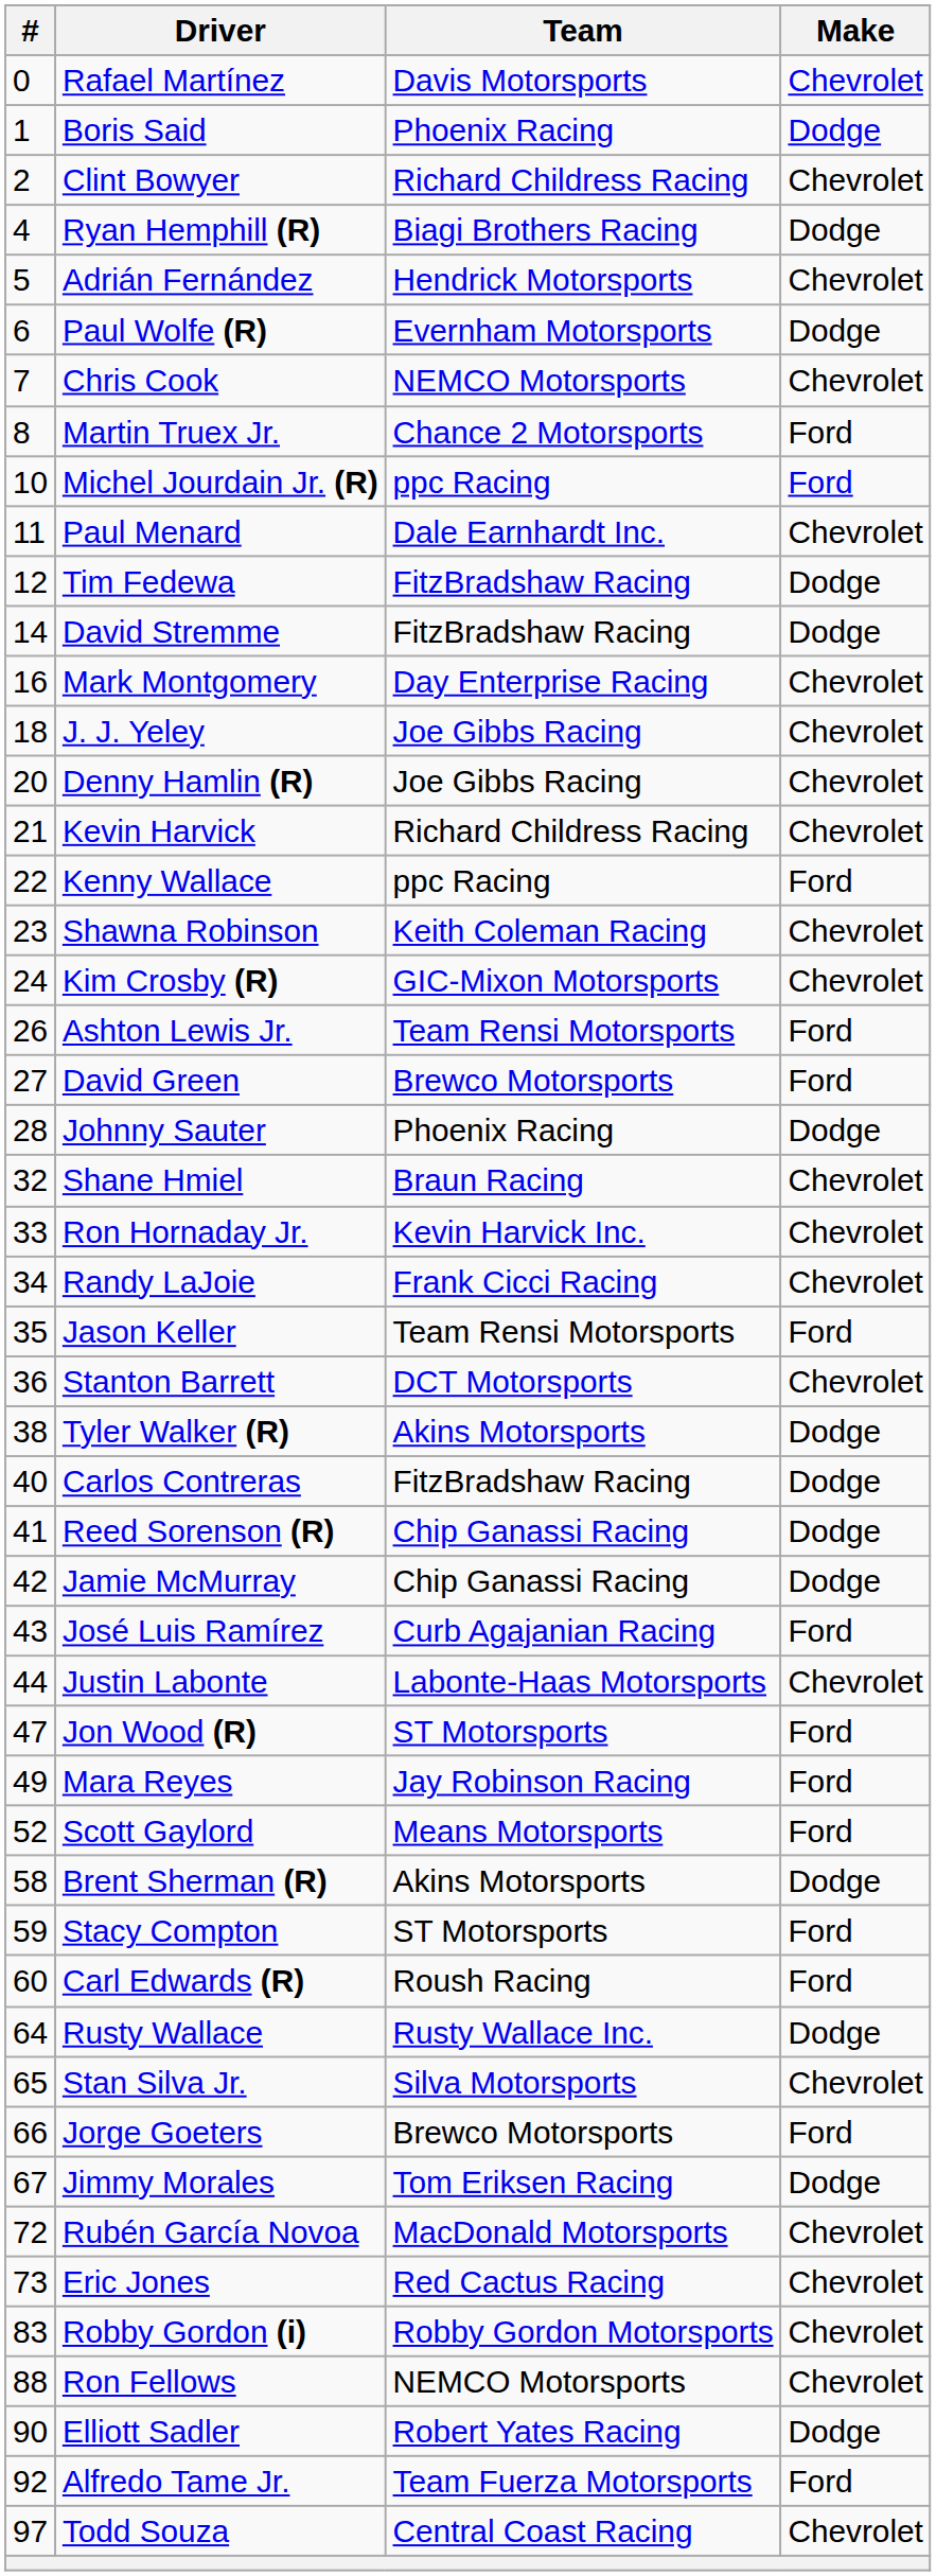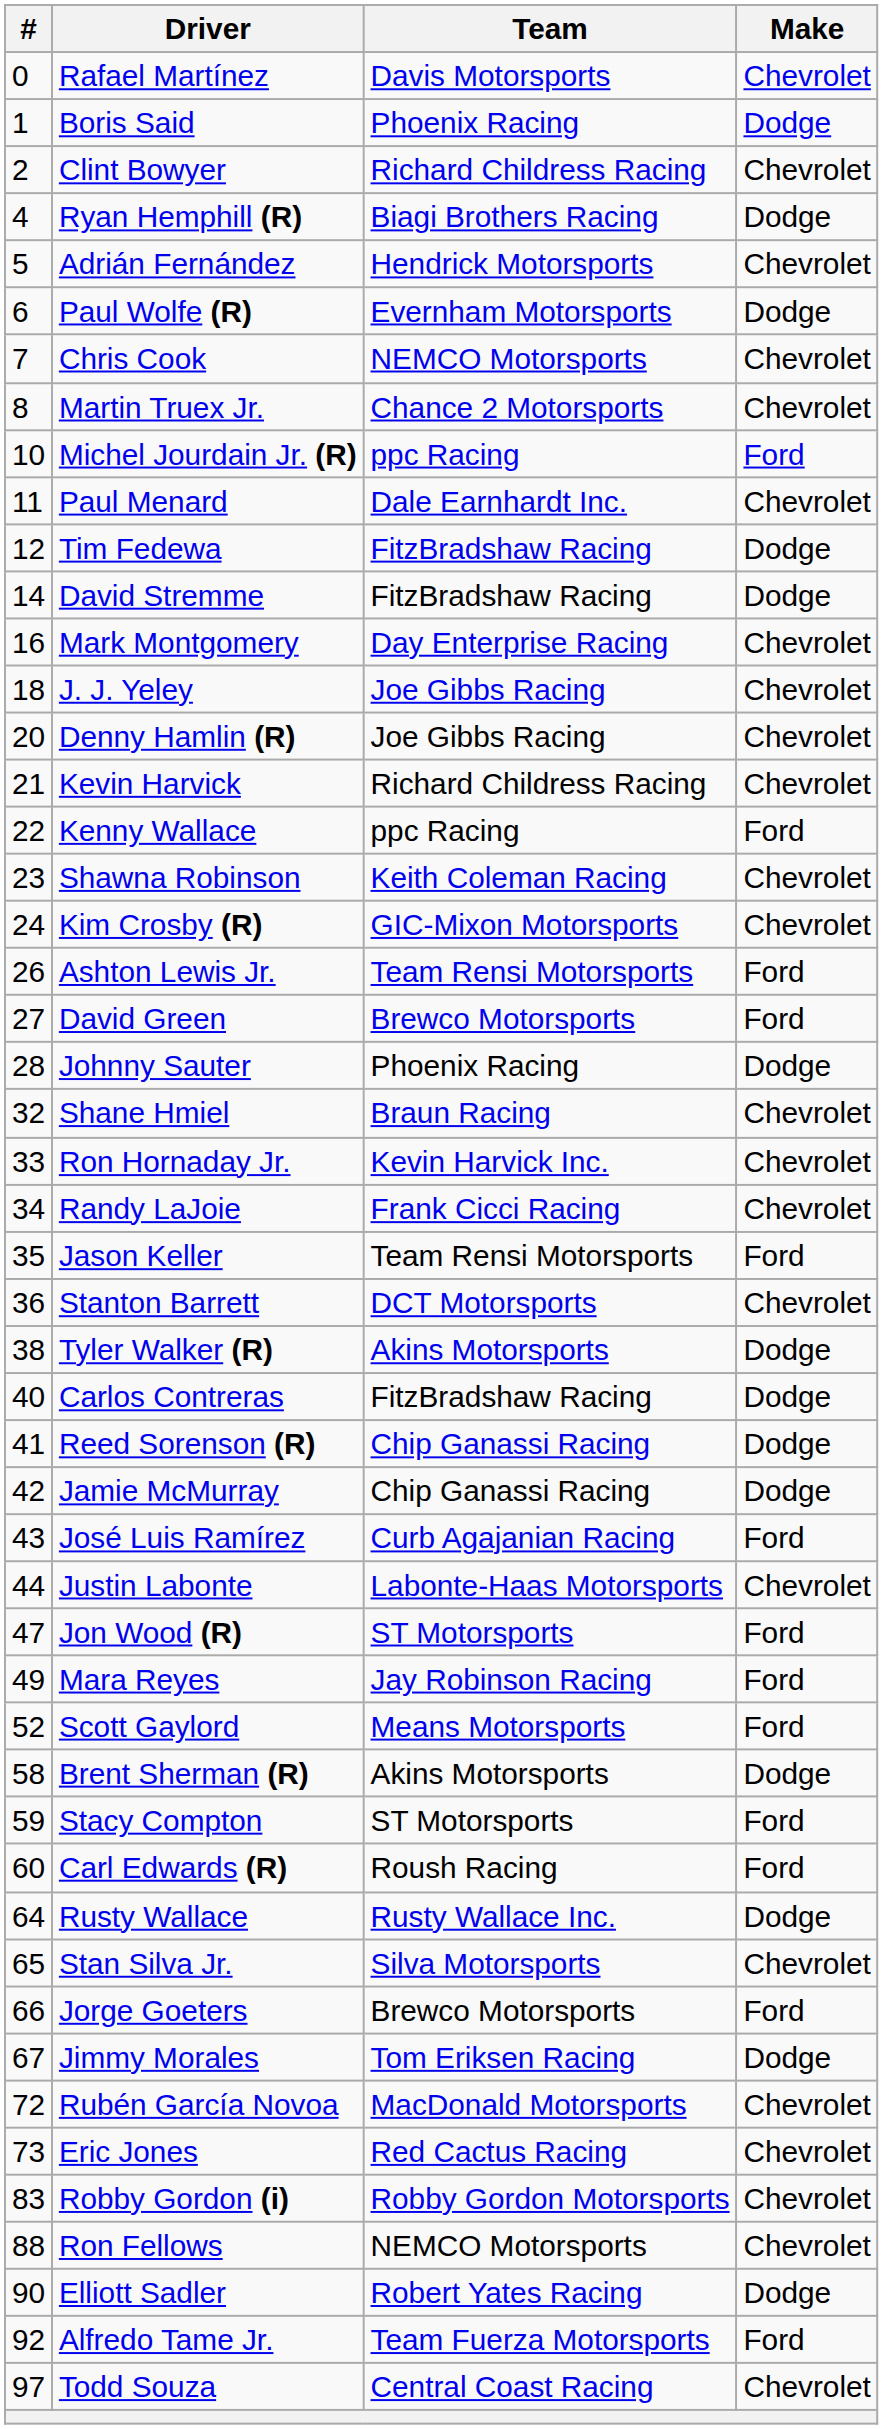 <table class="wikitable" style="font-size:95%">
 <tr>
 <th>#</th>
 <th>Driver</th>
 <th>Team</th>
 <th>Make</th>
 </tr>
 <tr>
 <td>0</td>
 <td><a href='#'>Rafael Martínez</a></td>
 <td><a href='#'>Davis Motorsports</a></td>
 <td><a href='#'>Chevrolet</a></td>
 </tr>
 <tr>
 <td>1</td>
 <td><a href='#'>Boris Said</a></td>
 <td><a href='#'>Phoenix Racing</a></td>
 <td><a href='#'>Dodge</a></td>
 </tr>
 <tr>
 <td>2</td>
 <td><a href='#'>Clint Bowyer</a></td>
 <td><a href='#'>Richard Childress Racing</a></td>
 <td>Chevrolet</td>
 </tr>
 <tr>
 <td>4</td>
 <td><a href='#'>Ryan Hemphill</a> <strong>(R)</strong></td>
 <td><a href='#'>Biagi Brothers Racing</a></td>
 <td>Dodge</td>
 </tr>
 <tr>
 <td>5</td>
 <td><a href='#'>Adrián Fernández</a></td>
 <td><a href='#'>Hendrick Motorsports</a></td>
 <td>Chevrolet</td>
 </tr>
 <tr>
 <td>6</td>
 <td><a href='#'>Paul Wolfe</a> <strong>(R)</strong></td>
 <td><a href='#'>Evernham Motorsports</a></td>
 <td>Dodge</td>
 </tr>
 <tr>
 <td>7</td>
 <td><a href='#'>Chris Cook</a></td>
 <td><a href='#'>NEMCO Motorsports</a></td>
 <td>Chevrolet</td>
 </tr>
 <tr>
 <td>8</td>
 <td><a href='#'>Martin Truex Jr.</a></td>
 <td><a href='#'>Chance 2 Motorsports</a></td>
-<td>Ford</td>
+<td>Chevrolet</td>
 </tr>
 <tr>
 <td>10</td>
 <td><a href='#'>Michel Jourdain Jr.</a> <strong>(R)</strong></td>
 <td><a href='#'>ppc Racing</a></td>
 <td><a href='#'>Ford</a></td>
 </tr>
 <tr>
 <td>11</td>
 <td><a href='#'>Paul Menard</a></td>
 <td><a href='#'>Dale Earnhardt Inc.</a></td>
 <td>Chevrolet</td>
 </tr>
 <tr>
 <td>12</td>
 <td><a href='#'>Tim Fedewa</a></td>
 <td><a href='#'>FitzBradshaw Racing</a></td>
 <td>Dodge</td>
 </tr>
 <tr>
 <td>14</td>
 <td><a href='#'>David Stremme</a></td>
 <td>FitzBradshaw Racing</td>
 <td>Dodge</td>
 </tr>
 <tr>
 <td>16</td>
 <td><a href='#'>Mark Montgomery</a></td>
 <td><a href='#'>Day Enterprise Racing</a></td>
 <td>Chevrolet</td>
 </tr>
 <tr>
 <td>18</td>
 <td><a href='#'>J. J. Yeley</a></td>
 <td><a href='#'>Joe Gibbs Racing</a></td>
 <td>Chevrolet</td>
 </tr>
 <tr>
 <td>20</td>
 <td><a href='#'>Denny Hamlin</a> <strong>(R)</strong></td>
 <td>Joe Gibbs Racing</td>
 <td>Chevrolet</td>
 </tr>
 <tr>
 <td>21</td>
 <td><a href='#'>Kevin Harvick</a></td>
 <td>Richard Childress Racing</td>
 <td>Chevrolet</td>
 </tr>
 <tr>
 <td>22</td>
 <td><a href='#'>Kenny Wallace</a></td>
 <td>ppc Racing</td>
 <td>Ford</td>
 </tr>
 <tr>
 <td>23</td>
 <td><a href='#'>Shawna Robinson</a></td>
 <td><a href='#'>Keith Coleman Racing</a></td>
 <td>Chevrolet</td>
 </tr>
 <tr>
 <td>24</td>
 <td><a href='#'>Kim Crosby</a> <strong>(R)</strong></td>
 <td><a href='#'>GIC-Mixon Motorsports</a></td>
 <td>Chevrolet</td>
 </tr>
 <tr>
 <td>26</td>
 <td><a href='#'>Ashton Lewis Jr.</a></td>
 <td><a href='#'>Team Rensi Motorsports</a></td>
 <td>Ford</td>
 </tr>
 <tr>
 <td>27</td>
 <td><a href='#'>David Green</a></td>
 <td><a href='#'>Brewco Motorsports</a></td>
 <td>Ford</td>
 </tr>
 <tr>
 <td>28</td>
 <td><a href='#'>Johnny Sauter</a></td>
 <td>Phoenix Racing</td>
 <td>Dodge</td>
 </tr>
 <tr>
 <td>32</td>
 <td><a href='#'>Shane Hmiel</a></td>
 <td><a href='#'>Braun Racing</a></td>
 <td>Chevrolet</td>
 </tr>
 <tr>
 <td>33</td>
 <td><a href='#'>Ron Hornaday Jr.</a></td>
 <td><a href='#'>Kevin Harvick Inc.</a></td>
 <td>Chevrolet</td>
 </tr>
 <tr>
 <td>34</td>
 <td><a href='#'>Randy LaJoie</a></td>
 <td><a href='#'>Frank Cicci Racing</a></td>
 <td>Chevrolet</td>
 </tr>
 <tr>
 <td>35</td>
 <td><a href='#'>Jason Keller</a></td>
 <td>Team Rensi Motorsports</td>
 <td>Ford</td>
 </tr>
 <tr>
 <td>36</td>
 <td><a href='#'>Stanton Barrett</a></td>
 <td><a href='#'>DCT Motorsports</a></td>
 <td>Chevrolet</td>
 </tr>
 <tr>
 <td>38</td>
 <td><a href='#'>Tyler Walker</a> <strong>(R)</strong></td>
 <td><a href='#'>Akins Motorsports</a></td>
 <td>Dodge</td>
 </tr>
 <tr>
 <td>40</td>
 <td><a href='#'>Carlos Contreras</a></td>
 <td>FitzBradshaw Racing</td>
 <td>Dodge</td>
 </tr>
 <tr>
 <td>41</td>
 <td><a href='#'>Reed Sorenson</a> <strong>(R)</strong></td>
 <td><a href='#'>Chip Ganassi Racing</a></td>
 <td>Dodge</td>
 </tr>
 <tr>
 <td>42</td>
 <td><a href='#'>Jamie McMurray</a></td>
 <td>Chip Ganassi Racing</td>
 <td>Dodge</td>
 </tr>
 <tr>
 <td>43</td>
 <td><a href='#'>José Luis Ramírez</a></td>
 <td><a href='#'>Curb Agajanian Racing</a></td>
 <td>Ford</td>
 </tr>
 <tr>
 <td>44</td>
 <td><a href='#'>Justin Labonte</a></td>
 <td><a href='#'>Labonte-Haas Motorsports</a></td>
 <td>Chevrolet</td>
 </tr>
 <tr>
 <td>47</td>
 <td><a href='#'>Jon Wood</a> <strong>(R)</strong></td>
 <td><a href='#'>ST Motorsports</a></td>
 <td>Ford</td>
 </tr>
 <tr>
 <td>49</td>
 <td><a href='#'>Mara Reyes</a></td>
 <td><a href='#'>Jay Robinson Racing</a></td>
 <td>Ford</td>
 </tr>
 <tr>
 <td>52</td>
 <td><a href='#'>Scott Gaylord</a></td>
 <td><a href='#'>Means Motorsports</a></td>
 <td>Ford</td>
 </tr>
 <tr>
 <td>58</td>
 <td><a href='#'>Brent Sherman</a> <strong>(R)</strong></td>
 <td>Akins Motorsports</td>
 <td>Dodge</td>
 </tr>
 <tr>
 <td>59</td>
 <td><a href='#'>Stacy Compton</a></td>
 <td>ST Motorsports</td>
 <td>Ford</td>
 </tr>
 <tr>
 <td>60</td>
 <td><a href='#'>Carl Edwards</a> <strong>(R)</strong></td>
 <td>Roush Racing</td>
 <td>Ford</td>
 </tr>
 <tr>
 <td>64</td>
 <td><a href='#'>Rusty Wallace</a></td>
 <td><a href='#'>Rusty Wallace Inc.</a></td>
 <td>Dodge</td>
 </tr>
 <tr>
 <td>65</td>
 <td><a href='#'>Stan Silva Jr.</a></td>
 <td><a href='#'>Silva Motorsports</a></td>
 <td>Chevrolet</td>
 </tr>
 <tr>
 <td>66</td>
 <td><a href='#'>Jorge Goeters</a></td>
 <td>Brewco Motorsports</td>
 <td>Ford</td>
 </tr>
 <tr>
 <td>67</td>
 <td><a href='#'>Jimmy Morales</a></td>
 <td><a href='#'>Tom Eriksen Racing</a></td>
 <td>Dodge</td>
 </tr>
 <tr>
 <td>72</td>
 <td><a href='#'>Rubén García Novoa</a></td>
 <td><a href='#'>MacDonald Motorsports</a></td>
 <td>Chevrolet</td>
 </tr>
 <tr>
 <td>73</td>
 <td><a href='#'>Eric Jones</a></td>
 <td><a href='#'>Red Cactus Racing</a></td>
 <td>Chevrolet</td>
 </tr>
 <tr>
 <td>83</td>
 <td><a href='#'>Robby Gordon</a> <strong>(i)</strong></td>
 <td><a href='#'>Robby Gordon Motorsports</a></td>
 <td>Chevrolet</td>
 </tr>
 <tr>
 <td>88</td>
 <td><a href='#'>Ron Fellows</a></td>
 <td>NEMCO Motorsports</td>
 <td>Chevrolet</td>
 </tr>
 <tr>
 <td>90</td>
 <td><a href='#'>Elliott Sadler</a></td>
 <td><a href='#'>Robert Yates Racing</a></td>
 <td>Dodge</td>
 </tr>
 <tr>
 <td>92</td>
 <td><a href='#'>Alfredo Tame Jr.</a></td>
 <td><a href='#'>Team Fuerza Motorsports</a></td>
 <td>Ford</td>
 </tr>
 <tr>
 <td>97</td>
 <td><a href='#'>Todd Souza</a></td>
 <td><a href='#'>Central Coast Racing</a></td>
 <td>Chevrolet</td>
 </tr>
 <tr>
 <th colspan="4"></th>
 </tr>
 </table>
